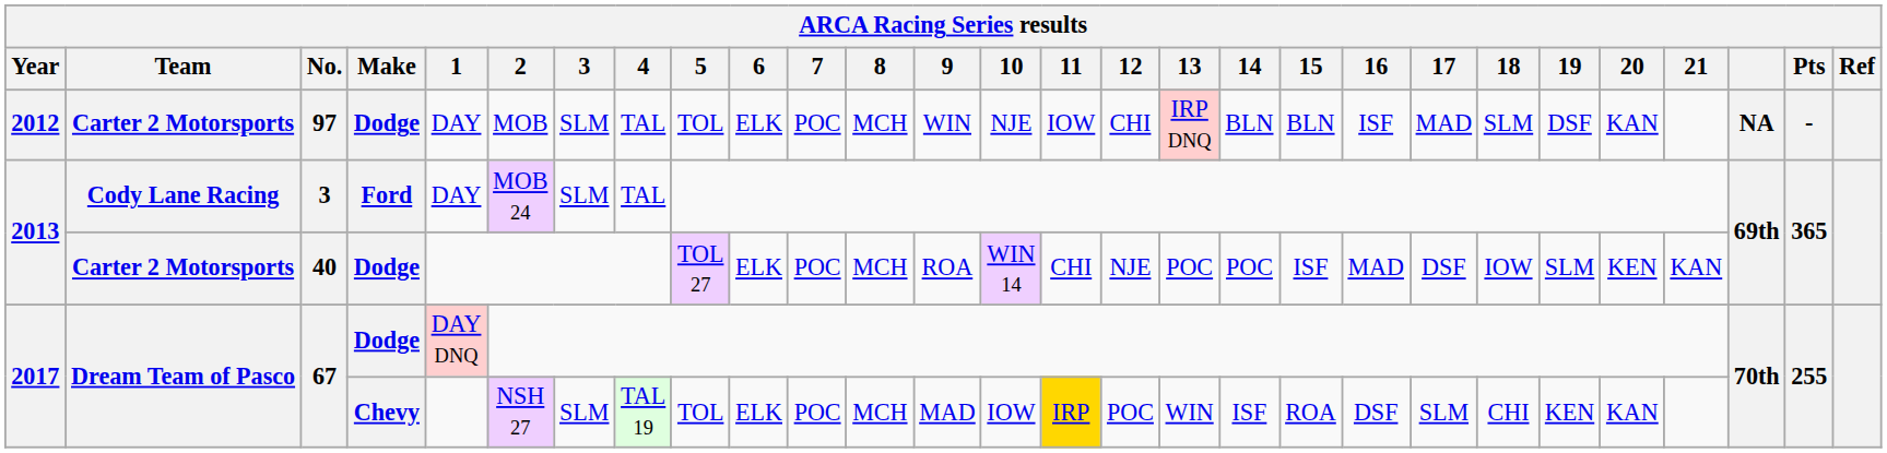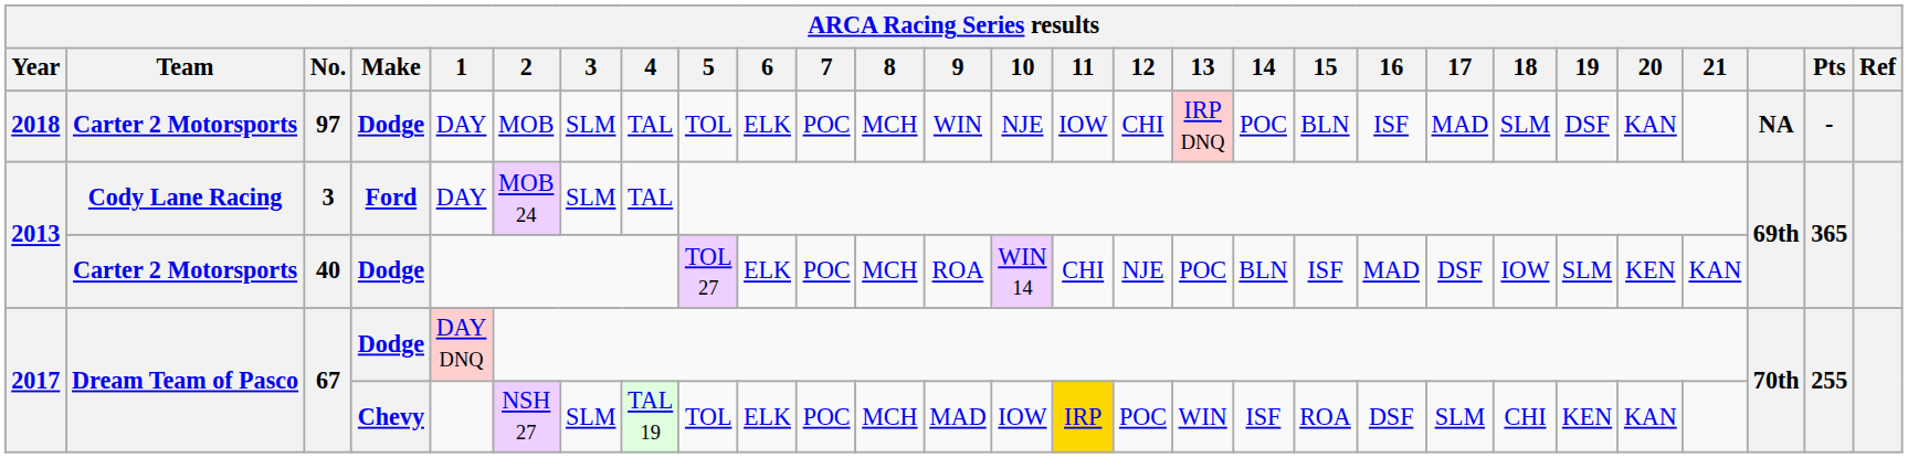 <table class="wikitable" style="text-align:center; font-size:75%">
 <tr>
 <th colspan=45><a href='#'>ARCA Racing Series</a> results</th>
 </tr>
 <tr>
 <th>Year</th>
 <th>Team</th>
 <th>No.</th>
 <th>Make</th>
 <th>1</th>
 <th>2</th>
 <th>3</th>
 <th>4</th>
 <th>5</th>
 <th>6</th>
 <th>7</th>
 <th>8</th>
 <th>9</th>
 <th>10</th>
 <th>11</th>
 <th>12</th>
 <th>13</th>
 <th>14</th>
 <th>15</th>
 <th>16</th>
 <th>17</th>
 <th>18</th>
 <th>19</th>
 <th>20</th>
 <th>21</th>
 <th></th>
 <th>Pts</th>
 <th>Ref</th>
 </tr>
 <tr>
-<th><a href='#'>2012</a></th>
+<th><a href='#'>2018</a></th>
 <th><a href='#'>Carter 2 Motorsports</a></th>
 <th>97</th>
 <th><a href='#'>Dodge</a></th>
 <td><a href='#'>DAY</a></td>
 <td><a href='#'>MOB</a></td>
 <td><a href='#'>SLM</a></td>
 <td><a href='#'>TAL</a></td>
 <td><a href='#'>TOL</a></td>
 <td><a href='#'>ELK</a></td>
 <td><a href='#'>POC</a></td>
 <td><a href='#'>MCH</a></td>
 <td><a href='#'>WIN</a></td>
 <td><a href='#'>NJE</a></td>
 <td><a href='#'>IOW</a></td>
 <td><a href='#'>CHI</a></td>
 <td style="background:#FFCFCF;"><a href='#'>IRP</a><br><small>DNQ</small></td>
-<td><a href='#'>BLN</a></td>
+<td><a href='#'>POC</a></td>
 <td><a href='#'>BLN</a></td>
 <td><a href='#'>ISF</a></td>
 <td><a href='#'>MAD</a></td>
 <td><a href='#'>SLM</a></td>
 <td><a href='#'>DSF</a></td>
 <td><a href='#'>KAN</a></td>
 <td></td>
 <th>NA</th>
 <th>-</th>
 <th></th>
 </tr>
 <tr>
 <th rowspan=2><a href='#'>2013</a></th>
 <th><a href='#'>Cody Lane Racing</a></th>
 <th>3</th>
 <th><a href='#'>Ford</a></th>
 <td><a href='#'>DAY</a></td>
 <td style="background:#EFCFFF;"><a href='#'>MOB</a><br><small>24</small></td>
 <td><a href='#'>SLM</a></td>
 <td><a href='#'>TAL</a></td>
 <td colspan=17></td>
 <th rowspan=2>69th</th>
 <th rowspan=2>365</th>
 <th rowspan=2></th>
 </tr>
 <tr>
 <th><a href='#'>Carter 2 Motorsports</a></th>
 <th>40</th>
 <th><a href='#'>Dodge</a></th>
 <td colspan=4></td>
 <td style="background:#EFCFFF;"><a href='#'>TOL</a><br><small>27</small></td>
 <td><a href='#'>ELK</a></td>
 <td><a href='#'>POC</a></td>
 <td><a href='#'>MCH</a></td>
 <td><a href='#'>ROA</a></td>
 <td style="background:#EFCFFF;"><a href='#'>WIN</a><br><small>14</small></td>
 <td><a href='#'>CHI</a></td>
 <td><a href='#'>NJE</a></td>
 <td><a href='#'>POC</a></td>
-<td><a href='#'>POC</a></td>
+<td><a href='#'>BLN</a></td>
 <td><a href='#'>ISF</a></td>
 <td><a href='#'>MAD</a></td>
 <td><a href='#'>DSF</a></td>
 <td><a href='#'>IOW</a></td>
 <td><a href='#'>SLM</a></td>
 <td><a href='#'>KEN</a></td>
 <td><a href='#'>KAN</a></td>
 </tr>
 <tr>
 <th rowspan=2><a href='#'>2017</a></th>
 <th rowspan=2><a href='#'>Dream Team of Pasco</a></th>
 <th rowspan=2>67</th>
 <th><a href='#'>Dodge</a></th>
 <td style="background:#FFCFCF;"><a href='#'>DAY</a><br><small>DNQ</small></td>
 <td colspan=20></td>
 <th rowspan=2>70th</th>
 <th rowspan=2>255</th>
 <th rowspan=2></th>
 </tr>
 <tr>
 <th><a href='#'>Chevy</a></th>
 <td></td>
 <td style="background:#EFCFFF;"><a href='#'>NSH</a><br><small>27</small></td>
 <td><a href='#'>SLM</a></td>
 <td style="background:#DFFFDF;"><a href='#'>TAL</a><br><small>19</small></td>
 <td><a href='#'>TOL</a></td>
 <td><a href='#'>ELK</a></td>
 <td><a href='#'>POC</a></td>
 <td><a href='#'>MCH</a></td>
 <td><a href='#'>MAD</a></td>
 <td><a href='#'>IOW</a></td>
 <td style="background: gold;"><a href='#'>IRP</a></td>
 <td><a href='#'>POC</a></td>
 <td><a href='#'>WIN</a></td>
 <td><a href='#'>ISF</a></td>
 <td><a href='#'>ROA</a></td>
 <td><a href='#'>DSF</a></td>
 <td><a href='#'>SLM</a></td>
 <td><a href='#'>CHI</a></td>
 <td><a href='#'>KEN</a></td>
 <td><a href='#'>KAN</a></td>
 <td></td>
 </tr>
 </table>
